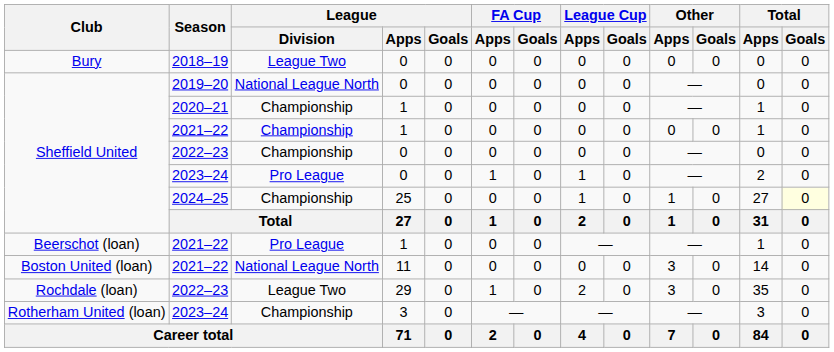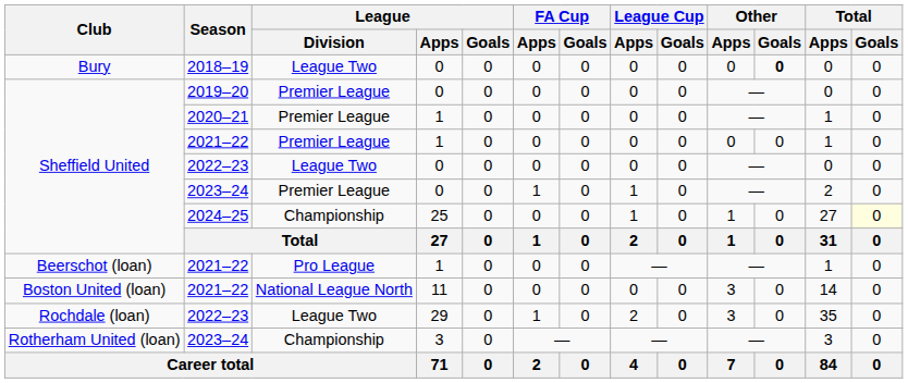 <table class="wikitable" style="text-align:center">
 <tr>
 <th rowspan="2">Club</th>
 <th rowspan="2">Season</th>
 <th colspan="3">League</th>
 <th colspan="2"><a href='#'>FA Cup</a></th>
 <th colspan="2"><a href='#'>League Cup</a></th>
 <th colspan="2">Other</th>
 <th colspan="2">Total</th>
 </tr>
 <tr>
 <th>Division</th>
 <th>Apps</th>
 <th>Goals</th>
 <th>Apps</th>
 <th>Goals</th>
 <th>Apps</th>
 <th>Goals</th>
 <th>Apps</th>
 <th>Goals</th>
 <th>Apps</th>
 <th>Goals</th>
 </tr>
 <tr>
 <td><a href='#'>Bury</a></td>
 <td><a href='#'>2018–19</a></td>
 <td><a href='#'>League Two</a></td>
 <td>0</td>
 <td>0</td>
 <td>0</td>
 <td>0</td>
 <td>0</td>
 <td>0</td>
 <td>0</td>
-<td>0</td>
+<td><strong>0</strong></td>
 <td>0</td>
 <td>0</td>
 </tr>
 <tr>
 <td rowspan="7"><a href='#'>Sheffield United</a></td>
 <td><a href='#'>2019–20</a></td>
-<td><a href='#'>National League North</a></td>
+<td><a href='#'>Premier League</a></td>
 <td>0</td>
 <td>0</td>
 <td>0</td>
 <td>0</td>
 <td>0</td>
 <td>0</td>
 <td colspan="2">—</td>
 <td>0</td>
 <td>0</td>
 </tr>
 <tr>
 <td><a href='#'>2020–21</a></td>
-<td>Championship</td>
+<td>Premier League</td>
 <td>1</td>
 <td>0</td>
 <td>0</td>
 <td>0</td>
 <td>0</td>
 <td>0</td>
 <td colspan="2">—</td>
 <td>1</td>
 <td>0</td>
 </tr>
 <tr>
 <td><a href='#'>2021–22</a></td>
-<td><a href='#'>Championship</a></td>
+<td><a href='#'>Premier League</a></td>
 <td>1</td>
 <td>0</td>
 <td>0</td>
 <td>0</td>
 <td>0</td>
 <td>0</td>
 <td>0</td>
 <td>0</td>
 <td>1</td>
 <td>0</td>
 </tr>
 <tr>
 <td><a href='#'>2022–23</a></td>
-<td>Championship</td>
+<td><a href='#'>League Two</a></td>
 <td>0</td>
 <td>0</td>
 <td>0</td>
 <td>0</td>
 <td>0</td>
 <td>0</td>
 <td colspan="2">—</td>
 <td>0</td>
 <td>0</td>
 </tr>
 <tr>
 <td><a href='#'>2023–24</a></td>
-<td><a href='#'>Pro League</a></td>
+<td>Premier League</td>
 <td>0</td>
 <td>0</td>
 <td>1</td>
 <td>0</td>
 <td>1</td>
 <td>0</td>
 <td colspan="2">—</td>
 <td>2</td>
 <td>0</td>
 </tr>
 <tr>
 <td><a href='#'>2024–25</a></td>
 <td>Championship</td>
 <td>25</td>
 <td>0</td>
 <td>0</td>
 <td>0</td>
 <td>1</td>
 <td>0</td>
 <td>1</td>
 <td>0</td>
 <td>27</td>
 <td style="background: lightyellow;">0</td>
 </tr>
 <tr>
 <th colspan="2">Total</th>
 <th>27</th>
 <th>0</th>
 <th>1</th>
 <th>0</th>
 <th>2</th>
 <th>0</th>
 <th>1</th>
 <th>0</th>
 <th>31</th>
 <th>0</th>
 </tr>
 <tr>
 <td><a href='#'>Beerschot</a> (loan)</td>
 <td><a href='#'>2021–22</a></td>
 <td><a href='#'>Pro League</a></td>
 <td>1</td>
 <td>0</td>
 <td>0</td>
 <td>0</td>
 <td colspan="2">—</td>
 <td colspan="2">—</td>
 <td>1</td>
 <td>0</td>
 </tr>
 <tr>
 <td><a href='#'>Boston United</a> (loan)</td>
 <td><a href='#'>2021–22</a></td>
 <td><a href='#'>National League North</a></td>
 <td>11</td>
 <td>0</td>
 <td>0</td>
 <td>0</td>
 <td>0</td>
 <td>0</td>
 <td>3</td>
 <td>0</td>
 <td>14</td>
 <td>0</td>
 </tr>
 <tr>
 <td><a href='#'>Rochdale</a> (loan)</td>
 <td><a href='#'>2022–23</a></td>
 <td>League Two</td>
 <td>29</td>
 <td>0</td>
 <td>1</td>
 <td>0</td>
 <td>2</td>
 <td>0</td>
 <td>3</td>
 <td>0</td>
 <td>35</td>
 <td>0</td>
 </tr>
 <tr>
 <td><a href='#'>Rotherham United</a> (loan)</td>
 <td><a href='#'>2023–24</a></td>
 <td>Championship</td>
 <td>3</td>
 <td>0</td>
 <td colspan=2>—</td>
 <td colspan=2>—</td>
 <td colspan=2>—</td>
 <td>3</td>
 <td>0</td>
 </tr>
 <tr>
 <th colspan="3">Career total</th>
 <th>71</th>
 <th>0</th>
 <th>2</th>
 <th>0</th>
 <th>4</th>
 <th>0</th>
 <th>7</th>
 <th>0</th>
 <th>84</th>
 <th>0</th>
 </tr>
 </table>
